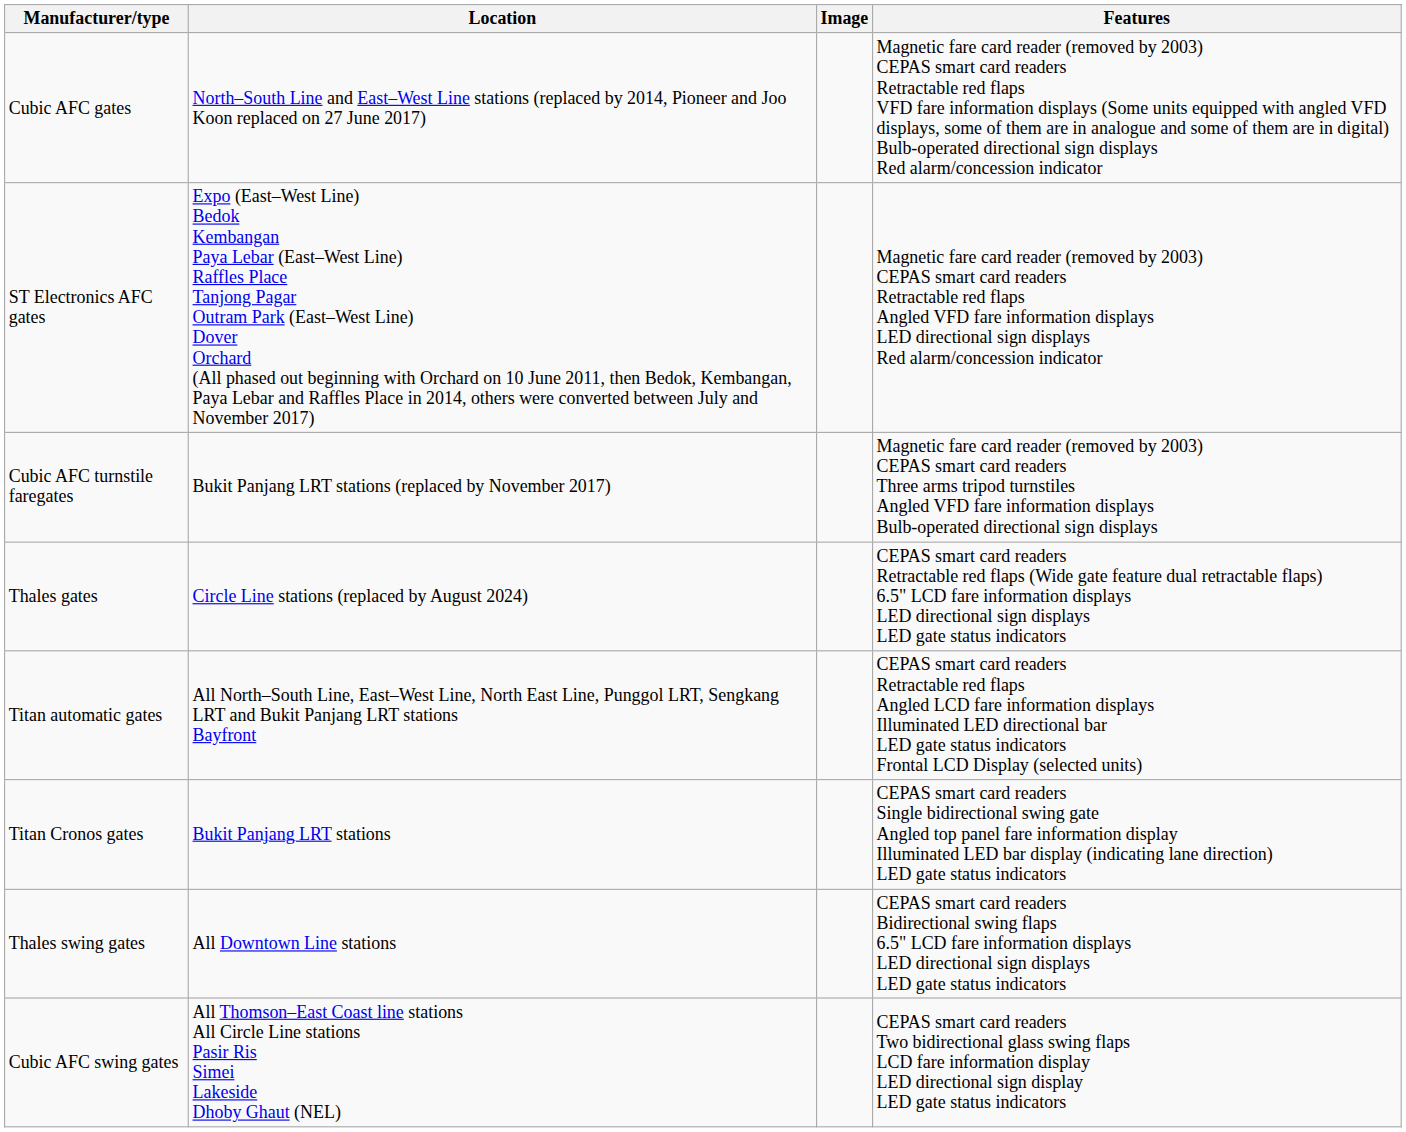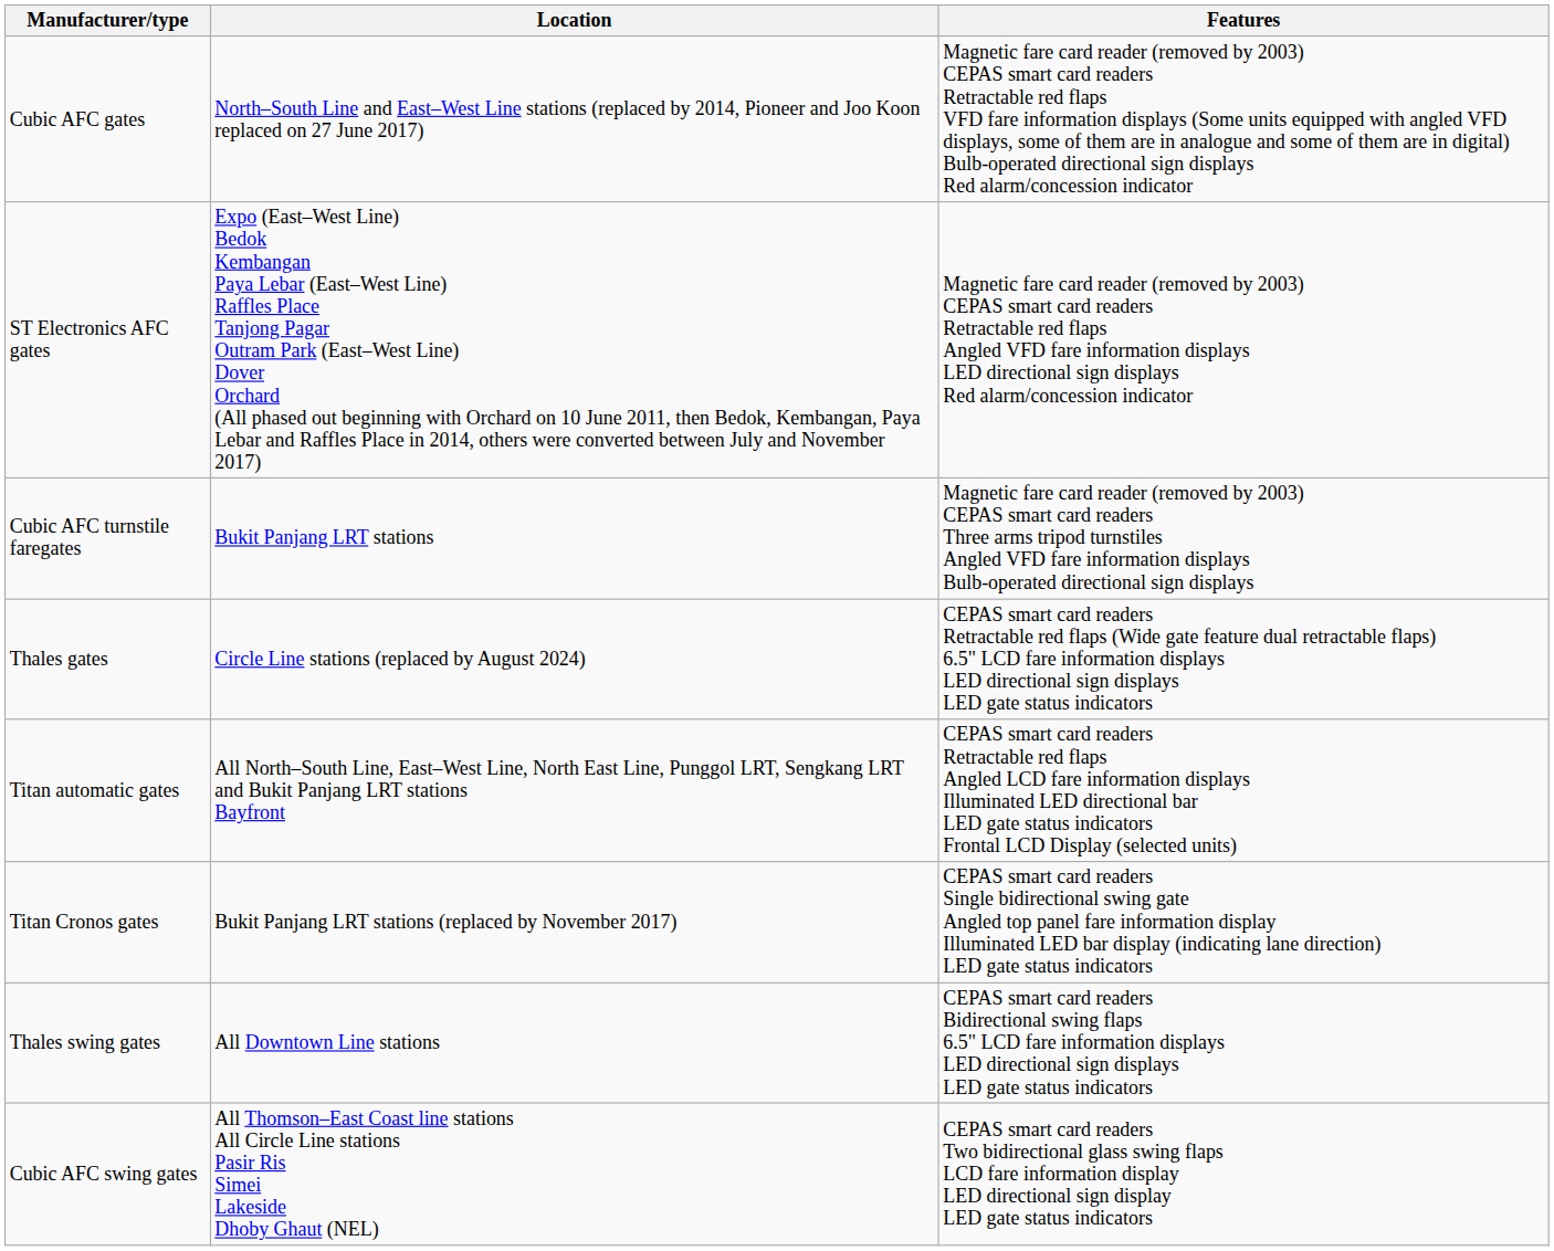 <table class="wikitable" style="border-collapse:collapsed">
 <tr>
 <th>Manufacturer/type</th>
 <th>Location</th>
-<th>Image</th>
 <th>Features</th>
 </tr>
 <tr>
 <td>Cubic AFC gates</td>
 <td><a href='#'>North–South Line</a> and <a href='#'>East–West Line</a> stations (replaced by 2014, Pioneer and Joo Koon replaced on 27 June 2017)</td>
-<td></td>
 <td>Magnetic fare card reader (removed by 2003)<br>CEPAS smart card readers<br>Retractable red flaps<br>VFD fare information displays (Some units equipped with angled VFD displays, some of them are in analogue and some of them are in digital)<br>Bulb-operated directional sign displays<br>Red alarm/concession indicator</td>
 </tr>
 <tr>
 <td>ST Electronics AFC gates</td>
 <td><a href='#'>Expo</a> (East–West Line)<br><a href='#'>Bedok</a><br><a href='#'>Kembangan</a><br><a href='#'>Paya Lebar</a> (East–West Line)<br><a href='#'>Raffles Place</a><br><a href='#'>Tanjong Pagar</a><br><a href='#'>Outram Park</a> (East–West Line)<br><a href='#'>Dover</a><br><a href='#'>Orchard</a><br>(All phased out beginning with Orchard on 10 June 2011, then Bedok, Kembangan, Paya Lebar and Raffles Place in 2014, others were converted between July and November 2017)</td>
-<td></td>
 <td>Magnetic fare card reader (removed by 2003)<br>CEPAS smart card readers<br>Retractable red flaps<br>Angled VFD fare information displays<br>LED directional sign displays<br>Red alarm/concession indicator</td>
 </tr>
 <tr>
 <td>Cubic AFC turnstile faregates</td>
-<td>Bukit Panjang LRT stations (replaced by November 2017)</td>
-<td></td>
+<td><a href='#'>Bukit Panjang LRT</a> stations</td>
 <td>Magnetic fare card reader (removed by 2003)<br>CEPAS smart card readers<br>Three arms tripod turnstiles<br>Angled VFD fare information displays<br>Bulb-operated directional sign displays</td>
 </tr>
 <tr>
 <td>Thales gates</td>
 <td><a href='#'>Circle Line</a> stations (replaced by August 2024)</td>
-<td></td>
 <td>CEPAS smart card readers<br>Retractable red flaps (Wide gate feature dual retractable flaps)<br>6.5" LCD fare information displays<br>LED directional sign displays<br>LED gate status indicators</td>
 </tr>
 <tr>
 <td>Titan automatic gates</td>
 <td>All North–South Line, East–West Line, North East Line, Punggol LRT, Sengkang LRT and Bukit Panjang LRT stations<br><a href='#'>Bayfront</a></td>
-<td></td>
 <td>CEPAS smart card readers<br>Retractable red flaps<br>Angled LCD fare information displays<br>Illuminated LED directional bar<br>LED gate status indicators<br>Frontal LCD Display (selected units)</td>
 </tr>
 <tr>
 <td>Titan Cronos gates</td>
-<td><a href='#'>Bukit Panjang LRT</a> stations</td>
-<td></td>
+<td>Bukit Panjang LRT stations (replaced by November 2017)</td>
 <td>CEPAS smart card readers<br>Single bidirectional swing gate<br>Angled top panel fare information display<br>Illuminated LED bar display (indicating lane direction)<br>LED gate status indicators</td>
 </tr>
 <tr>
 <td>Thales swing gates</td>
 <td>All <a href='#'>Downtown Line</a> stations</td>
-<td></td>
 <td>CEPAS smart card readers<br>Bidirectional swing flaps<br>6.5" LCD fare information displays<br>LED directional sign displays<br>LED gate status indicators</td>
 </tr>
 <tr>
 <td>Cubic AFC swing gates</td>
 <td>All <a href='#'>Thomson–East Coast line</a> stations<br>All Circle Line stations<br><a href='#'>Pasir Ris</a><br><a href='#'>Simei</a><br><a href='#'>Lakeside</a><br><a href='#'>Dhoby Ghaut</a> (NEL)</td>
-<td></td>
 <td>CEPAS smart card readers<br>Two bidirectional glass swing flaps<br>LCD fare information display<br>LED directional sign display<br>LED gate status indicators</td>
 </tr>
 </table>
